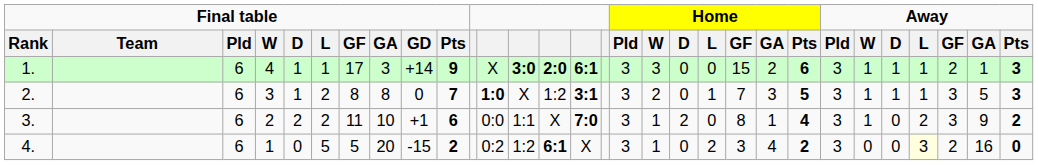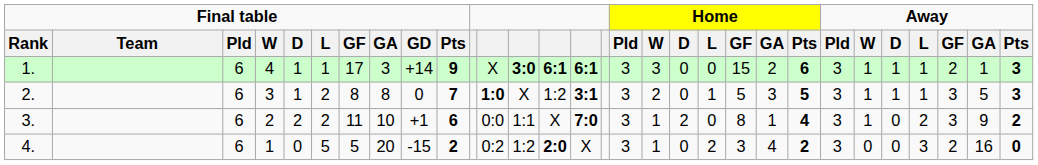 <table class="wikitable">
 <tr>
 <td colspan=10 align=center><strong>Final table</strong></td>
 <td colspan=6></td>
 <td colspan=7 align=center bgcolor=yellow><strong>Home</strong></td>
 <td colspan=7 align=center><strong>Away</strong></td>
 </tr>
 <tr>
 <th bgcolor="#efefef">Rank</th>
 <th bgcolor="#efefef" width="160">Team</th>
 <th bgcolor="#efefef" width="20">Pld</th>
 <th bgcolor="#efefef" width="20">W</th>
 <th bgcolor="#efefef" width="20">D</th>
 <th bgcolor="#efefef" width="20">L</th>
 <th bgcolor="#efefef" width="20">GF</th>
 <th bgcolor="#efefef" width="20">GA</th>
 <th bgcolor="#efefef" width="20">GD</th>
 <th bgcolor="#efefef" width="20">Pts</th>
 <th bgcolor="#efefef"></th>
 <th bgcolor="#efefef" width="20"></th>
 <th bgcolor="#efefef" width="20"></th>
 <th bgcolor="#efefef" width="20"></th>
 <th bgcolor="#efefef" width="20"></th>
 <th bgcolor="#efefef"></th>
 <th bgcolor="#efefef" width="20">Pld</th>
 <th bgcolor="#efefef" width="20">W</th>
 <th bgcolor="#efefef" width="20">D</th>
 <th bgcolor="#efefef" width="20">L</th>
 <th bgcolor="#efefef" width="20">GF</th>
 <th bgcolor="#efefef" width="20">GA</th>
 <th bgcolor="#efefef" width="20">Pts</th>
 <th bgcolor="#efefef" width="20">Pld</th>
 <th bgcolor="#efefef" width="20">W</th>
 <th bgcolor="#efefef" width="20">D</th>
 <th bgcolor="#efefef" width="20">L</th>
 <th bgcolor="#efefef" width="20">GF</th>
 <th bgcolor="#efefef" width="20">GA</th>
 <th bgcolor="#efefef" width="20">Pts</th>
 </tr>
 <tr align=center bgcolor=#ccffcc>
 <td>1.</td>
 <td align=left></td>
 <td>6</td>
 <td>4</td>
 <td>1</td>
 <td>1</td>
 <td>17</td>
 <td>3</td>
 <td>+14</td>
 <td><strong>9</strong></td>
 <td></td>
 <td>X</td>
 <td><strong>3:0</strong></td>
-<td><strong>2:0</strong></td>
+<td><strong>6:1</strong></td>
 <td><strong>6:1</strong></td>
 <td></td>
 <td>3</td>
 <td>3</td>
 <td>0</td>
 <td>0</td>
 <td>15</td>
 <td>2</td>
 <td><strong>6</strong></td>
 <td>3</td>
 <td>1</td>
 <td>1</td>
 <td>1</td>
 <td>2</td>
 <td>1</td>
 <td><strong>3</strong></td>
 </tr>
 <tr align=center>
 <td>2.</td>
 <td align=left></td>
 <td>6</td>
 <td>3</td>
 <td>1</td>
 <td>2</td>
 <td>8</td>
 <td>8</td>
 <td>0</td>
 <td><strong>7</strong></td>
 <td></td>
 <td><strong>1:0</strong></td>
 <td>X</td>
 <td>1:2</td>
 <td><strong>3:1</strong></td>
 <td></td>
 <td>3</td>
 <td>2</td>
 <td>0</td>
 <td>1</td>
-<td>7</td>
+<td>5</td>
 <td>3</td>
 <td><strong>5</strong></td>
 <td>3</td>
 <td>1</td>
 <td>1</td>
 <td>1</td>
 <td>3</td>
 <td>5</td>
 <td><strong>3</strong></td>
 </tr>
 <tr align=center>
 <td>3.</td>
 <td align=left></td>
 <td>6</td>
 <td>2</td>
 <td>2</td>
 <td>2</td>
 <td>11</td>
 <td>10</td>
 <td>+1</td>
 <td><strong>6</strong></td>
 <td></td>
 <td>0:0</td>
 <td>1:1</td>
 <td>X</td>
 <td><strong>7:0</strong></td>
 <td></td>
 <td>3</td>
 <td>1</td>
 <td>2</td>
 <td>0</td>
 <td>8</td>
 <td>1</td>
 <td><strong>4</strong></td>
 <td>3</td>
 <td>1</td>
 <td>0</td>
 <td>2</td>
 <td>3</td>
 <td>9</td>
 <td><strong>2</strong></td>
 </tr>
 <tr align=center>
 <td>4.</td>
 <td align=left></td>
 <td>6</td>
 <td>1</td>
 <td>0</td>
 <td>5</td>
 <td>5</td>
 <td>20</td>
 <td>-15</td>
 <td><strong>2</strong></td>
 <td></td>
 <td>0:2</td>
 <td>1:2</td>
-<td><strong>6:1</strong></td>
+<td><strong>2:0</strong></td>
 <td>X</td>
 <td></td>
 <td>3</td>
 <td>1</td>
 <td>0</td>
 <td>2</td>
 <td>3</td>
 <td>4</td>
 <td><strong>2</strong></td>
 <td>3</td>
 <td>0</td>
 <td>0</td>
-<td style="background: lightyellow;">3</td>
+<td>3</td>
 <td>2</td>
 <td>16</td>
 <td><strong>0</strong></td>
 </tr>
 </table>
